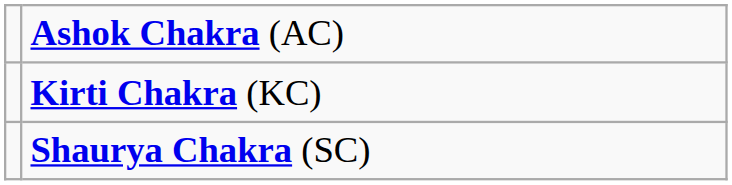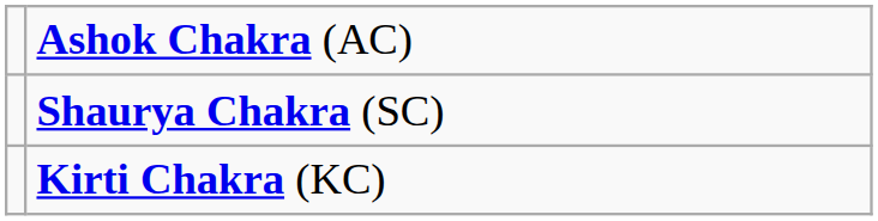 <table class="wikitable">
 <tr>
 <td></td>
 <td width="300"><strong><a href='#'>Ashok Chakra</a></strong> (AC)</td>
 </tr>
 <tr>
 <td></td>
-<td width="300"><strong><a href='#'>Kirti Chakra</a></strong> (KC)</td>
+<td width="300"><strong><a href='#'>Shaurya Chakra</a></strong> (SC)</td>
 </tr>
 <tr>
 <td></td>
-<td width="300"><strong><a href='#'>Shaurya Chakra</a></strong> (SC)</td>
+<td width="300"><strong><a href='#'>Kirti Chakra</a></strong> (KC)</td>
 </tr>
 </table>
